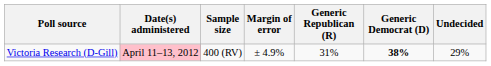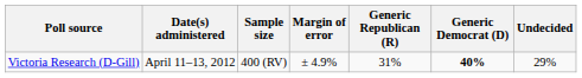 <table class="wikitable">
 <tr>
 <th>Poll source</th>
 <th>Date(s)<br>administered</th>
 <th>Sample<br>size</th>
 <th>Margin of<br>error</th>
 <th style="width:100px;">Generic<br>Republican (R)</th>
 <th style="width:100px;">Generic<br>Democrat (D)</th>
 <th>Undecided</th>
 </tr>
 <tr>
 <td><a href='#'>Victoria Research (D-Gill)</a></td>
-<td align=center style="background: pink;">April 11–13, 2012</td>
+<td align=center>April 11–13, 2012</td>
 <td align=center>400 (RV)</td>
 <td align=center>± 4.9%</td>
 <td align=center>31%</td>
-<td align=center ><strong>38%</strong></td>
+<td align=center ><strong>40%</strong></td>
 <td align=center>29%</td>
 </tr>
 </table>
